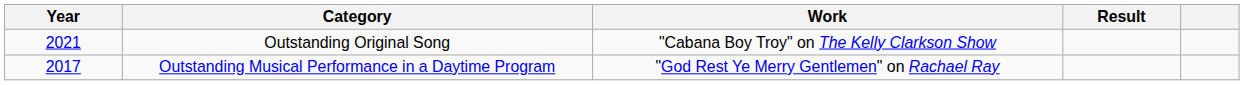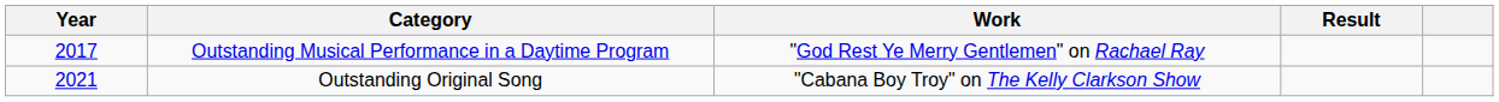 <table class="wikitable">
 <tr>
 <th style="width:5%;">Year</th>
 <th style="width:20%;">Category</th>
 <th style="width:20%;">Work</th>
 <th style="width:5%;">Result</th>
 <th style="width:2.5%;"></th>
 </tr>
 <tr>
+<td style="text-align:center;"><a href='#'>2017</a></td>
+<td style="text-align:center;"><a href='#'>Outstanding Musical Performance in a Daytime Program</a></td>
+<td style="text-align:center;">"<a href='#'>God Rest Ye Merry Gentlemen</a>" on <em><a href='#'>Rachael Ray</a></em></td>
+<td></td>
+<td style="text-align:center;"></td>
+</tr>
+<tr>
 <td style="text-align:center;"><a href='#'>2021</a></td>
 <td style="text-align:center;">Outstanding Original Song</td>
 <td style="text-align:center;">"Cabana Boy Troy" on <em><a href='#'>The Kelly Clarkson Show</a></em></td>
 <td></td>
 <td style="text-align:center;"></td>
 </tr>
-<tr>
-<td style="text-align:center;"><a href='#'>2017</a></td>
-<td style="text-align:center;"><a href='#'>Outstanding Musical Performance in a Daytime Program</a></td>
-<td style="text-align:center;">"<a href='#'>God Rest Ye Merry Gentlemen</a>" on <em><a href='#'>Rachael Ray</a></em></td>
-<td></td>
-<td style="text-align:center;"></td>
-</tr>
 </table>
